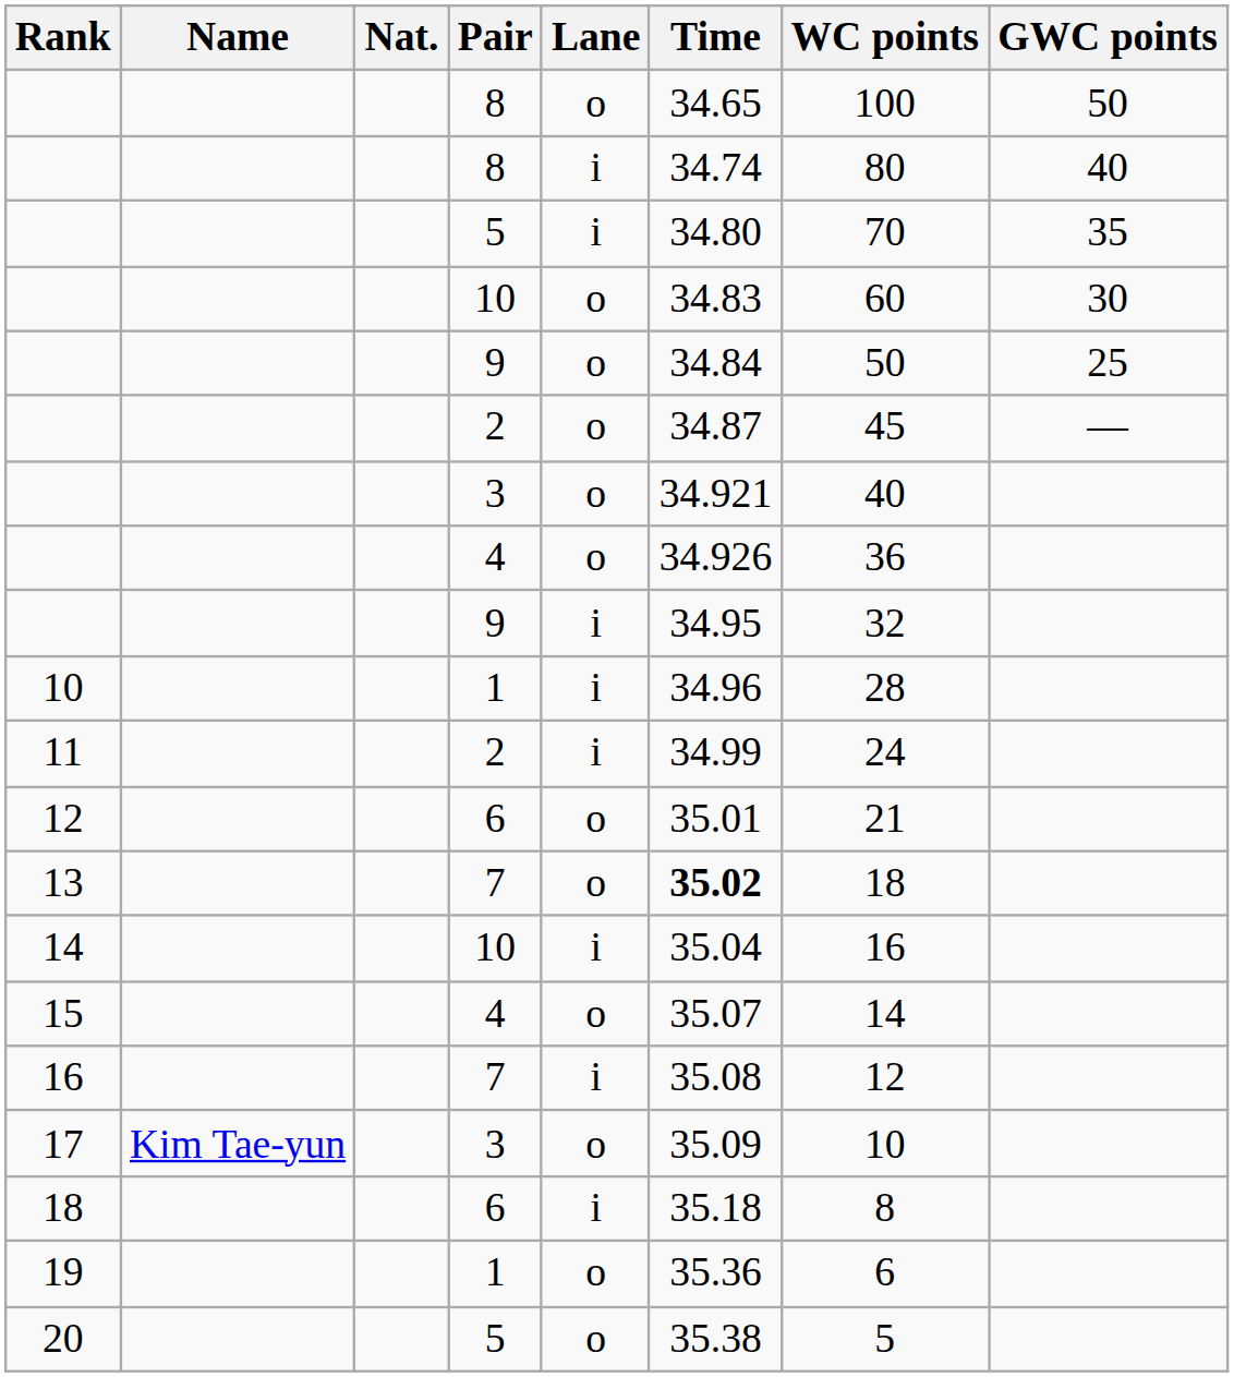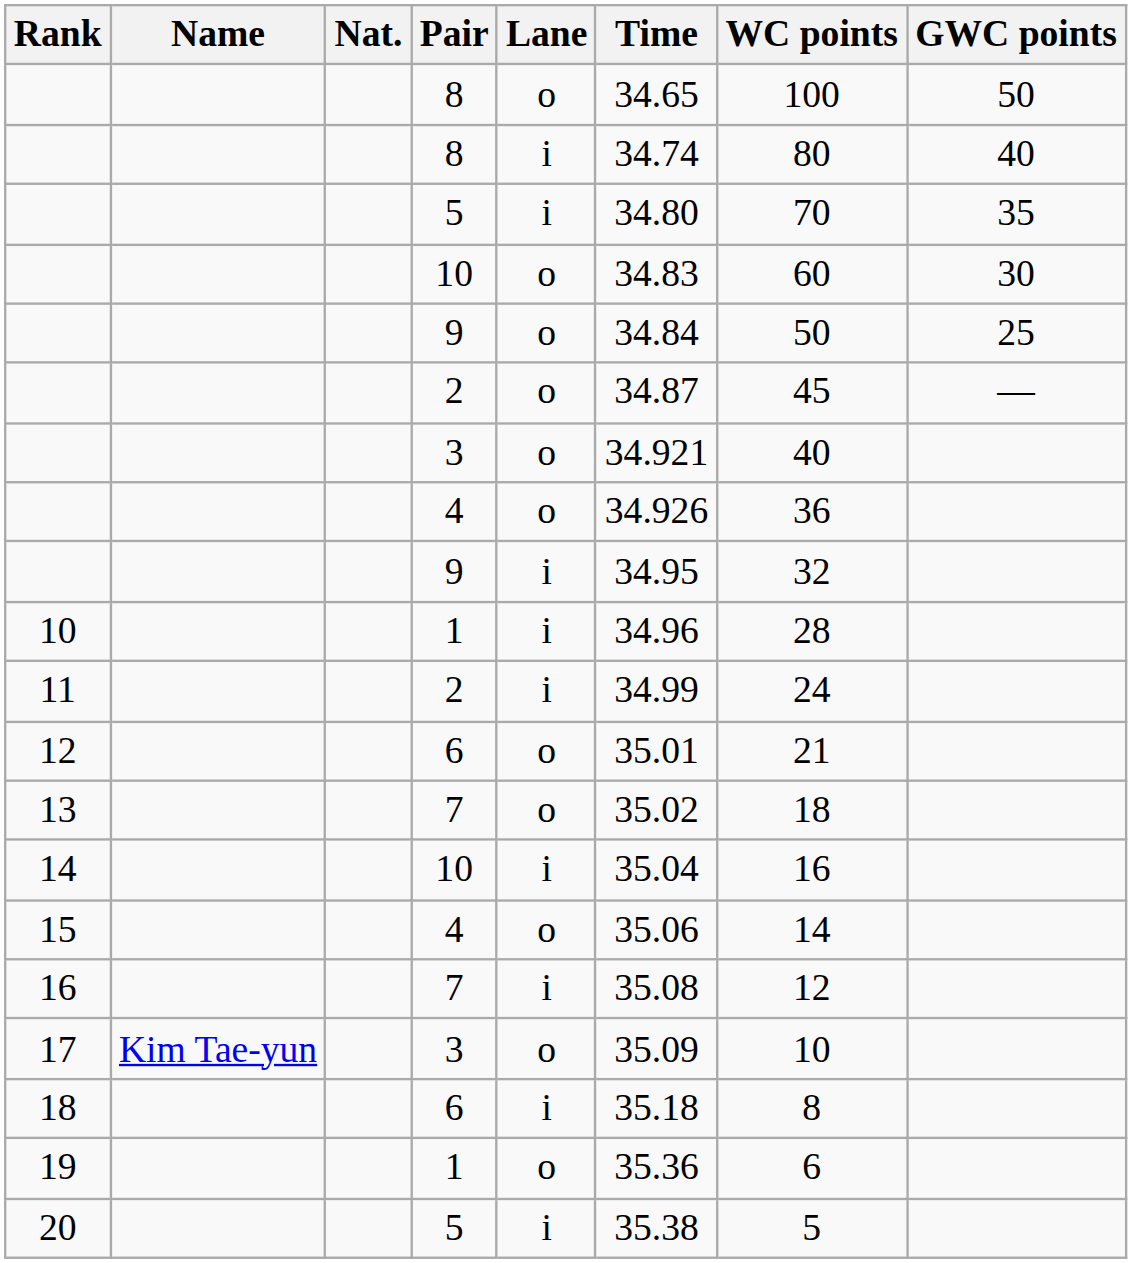 <table class="wikitable sortable" style="text-align:center">
 <tr>
 <th>Rank</th>
 <th>Name</th>
 <th>Nat.</th>
 <th>Pair</th>
 <th>Lane</th>
 <th>Time</th>
 <th>WC points</th>
 <th>GWC points</th>
 </tr>
 <tr>
 <td></td>
 <td align=left></td>
 <td></td>
 <td>8</td>
 <td>o</td>
 <td>34.65</td>
 <td>100</td>
 <td>50</td>
 </tr>
 <tr>
 <td></td>
 <td align=left></td>
 <td></td>
 <td>8</td>
 <td>i</td>
 <td>34.74</td>
 <td>80</td>
 <td>40</td>
 </tr>
 <tr>
 <td></td>
 <td align=left></td>
 <td></td>
 <td>5</td>
 <td>i</td>
 <td>34.80</td>
 <td>70</td>
 <td>35</td>
 </tr>
 <tr>
 <td></td>
 <td align=left></td>
 <td></td>
 <td>10</td>
 <td>o</td>
 <td>34.83</td>
 <td>60</td>
 <td>30</td>
 </tr>
 <tr>
 <td></td>
 <td align=left></td>
 <td></td>
 <td>9</td>
 <td>o</td>
 <td>34.84</td>
 <td>50</td>
 <td>25</td>
 </tr>
 <tr>
 <td></td>
 <td align=left></td>
 <td></td>
 <td>2</td>
 <td>o</td>
 <td>34.87</td>
 <td>45</td>
 <td>—</td>
 </tr>
 <tr>
 <td></td>
 <td align=left></td>
 <td></td>
 <td>3</td>
 <td>o</td>
 <td>34.921</td>
 <td>40</td>
 <td></td>
 </tr>
 <tr>
 <td></td>
 <td align=left></td>
 <td></td>
 <td>4</td>
 <td>o</td>
 <td>34.926</td>
 <td>36</td>
 <td></td>
 </tr>
 <tr>
 <td></td>
 <td align=left></td>
 <td></td>
 <td>9</td>
 <td>i</td>
 <td>34.95</td>
 <td>32</td>
 <td></td>
 </tr>
 <tr>
 <td>10</td>
 <td align=left></td>
 <td></td>
 <td>1</td>
 <td>i</td>
 <td>34.96</td>
 <td>28</td>
 <td></td>
 </tr>
 <tr>
 <td>11</td>
 <td align=left></td>
 <td></td>
 <td>2</td>
 <td>i</td>
 <td>34.99</td>
 <td>24</td>
 <td></td>
 </tr>
 <tr>
 <td>12</td>
 <td align=left></td>
 <td></td>
 <td>6</td>
 <td>o</td>
 <td>35.01</td>
 <td>21</td>
 <td></td>
 </tr>
 <tr>
 <td>13</td>
 <td align=left></td>
 <td></td>
 <td>7</td>
 <td>o</td>
-<td><strong>35.02</strong></td>
+<td>35.02</td>
 <td>18</td>
 <td></td>
 </tr>
 <tr>
 <td>14</td>
 <td align=left></td>
 <td></td>
 <td>10</td>
 <td>i</td>
 <td>35.04</td>
 <td>16</td>
 <td></td>
 </tr>
 <tr>
 <td>15</td>
 <td align=left></td>
 <td></td>
 <td>4</td>
 <td>o</td>
-<td>35.07</td>
+<td>35.06</td>
 <td>14</td>
 <td></td>
 </tr>
 <tr>
 <td>16</td>
 <td align=left></td>
 <td></td>
 <td>7</td>
 <td>i</td>
 <td>35.08</td>
 <td>12</td>
 <td></td>
 </tr>
 <tr>
 <td>17</td>
 <td align=left><a href='#'>Kim Tae-yun</a></td>
 <td></td>
 <td>3</td>
 <td>o</td>
 <td>35.09</td>
 <td>10</td>
 <td></td>
 </tr>
 <tr>
 <td>18</td>
 <td align=left></td>
 <td></td>
 <td>6</td>
 <td>i</td>
 <td>35.18</td>
 <td>8</td>
 <td></td>
 </tr>
 <tr>
 <td>19</td>
 <td align=left></td>
 <td></td>
 <td>1</td>
 <td>o</td>
 <td>35.36</td>
 <td>6</td>
 <td></td>
 </tr>
 <tr>
 <td>20</td>
 <td align=left></td>
 <td></td>
 <td>5</td>
-<td>o</td>
+<td>i</td>
 <td>35.38</td>
 <td>5</td>
 <td></td>
 </tr>
 </table>
